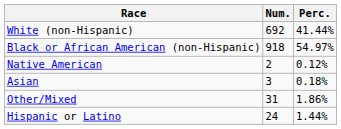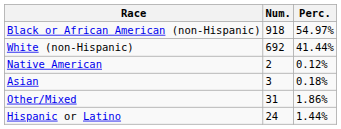 <table class="wikitable">
 <tr>
 <th>Race</th>
 <th>Num.</th>
 <th>Perc.</th>
 </tr>
 <tr>
+<td><a href='#'>Black or African American</a> (non-Hispanic)</td>
+<td>918</td>
+<td>54.97%</td>
+</tr>
+<tr>
 <td><a href='#'>White</a> (non-Hispanic)</td>
 <td>692</td>
 <td>41.44%</td>
-</tr>
-<tr>
-<td><a href='#'>Black or African American</a> (non-Hispanic)</td>
-<td>918</td>
-<td>54.97%</td>
 </tr>
 <tr>
 <td><a href='#'>Native American</a></td>
 <td>2</td>
 <td>0.12%</td>
 </tr>
 <tr>
 <td><a href='#'>Asian</a></td>
 <td>3</td>
 <td>0.18%</td>
 </tr>
 <tr>
 <td><a href='#'>Other/Mixed</a></td>
 <td>31</td>
 <td>1.86%</td>
 </tr>
 <tr>
 <td><a href='#'>Hispanic</a> or <a href='#'>Latino</a></td>
 <td>24</td>
 <td>1.44%</td>
 </tr>
 </table>
